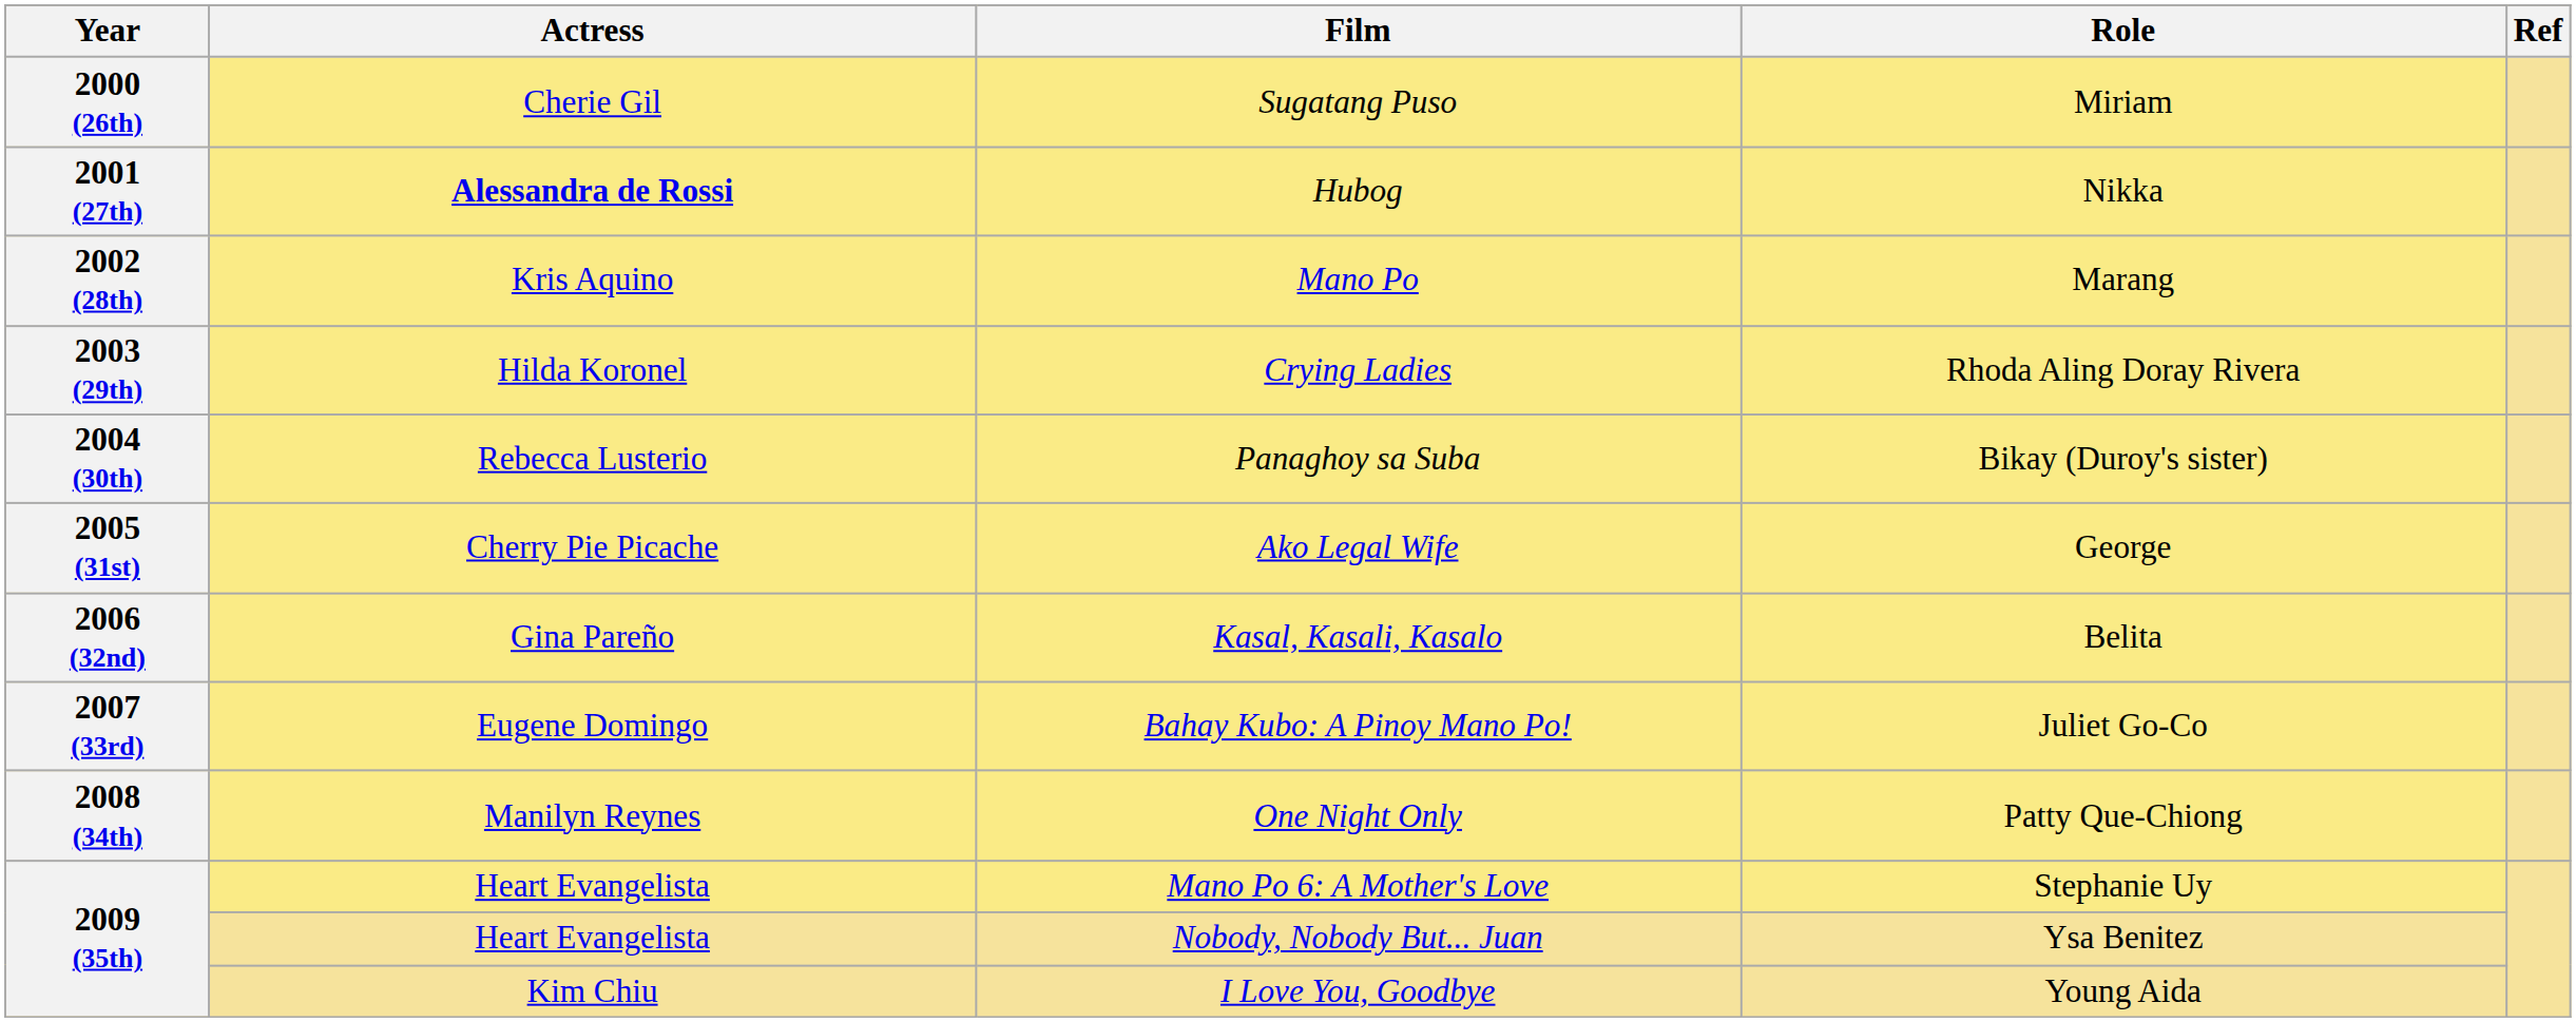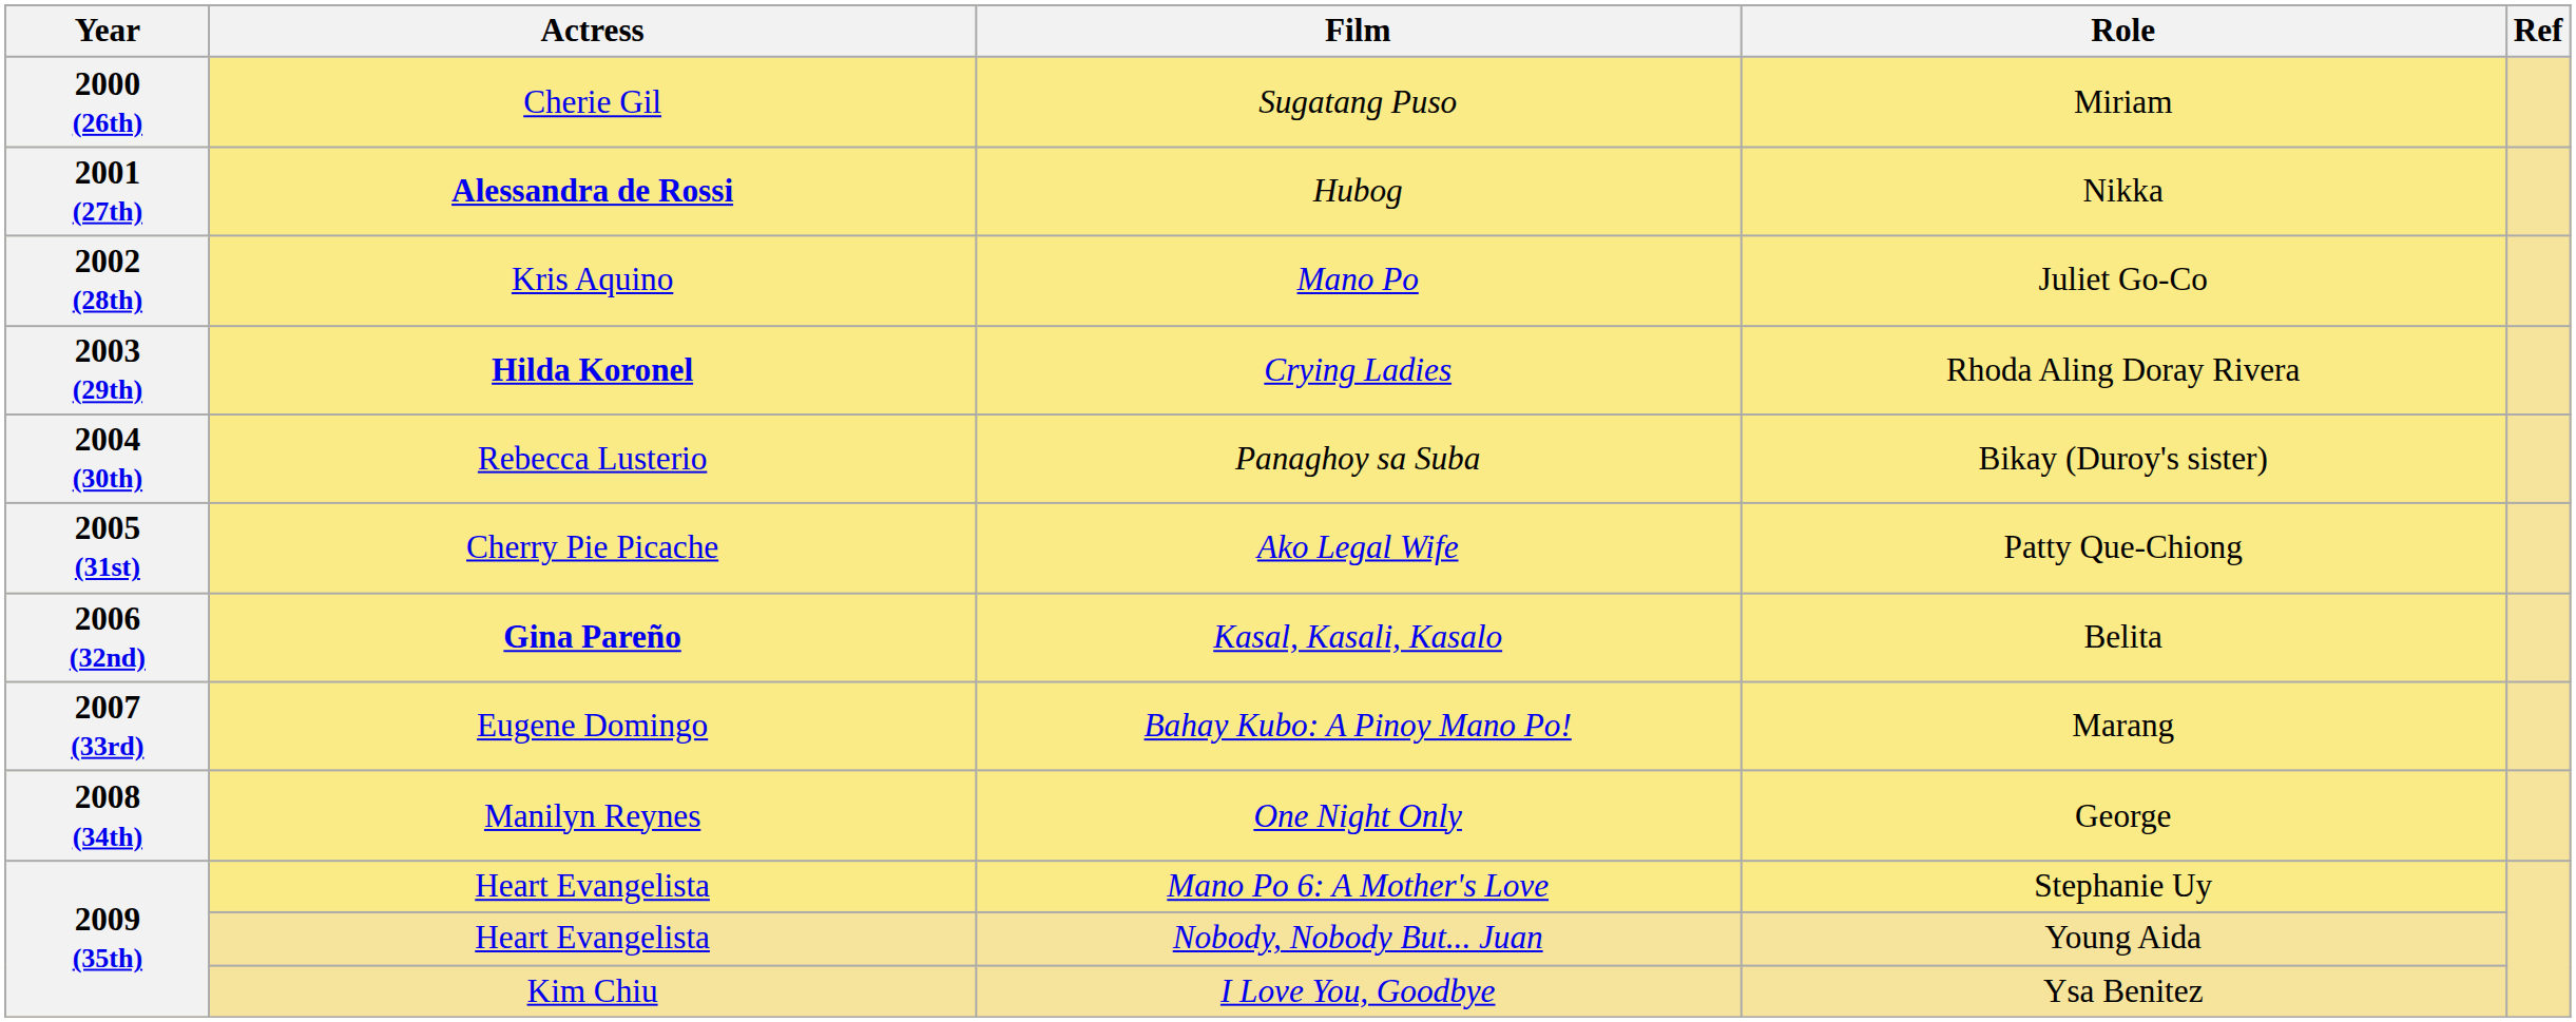 <table class="wikitable" rowspan="2" style="text-align:center; background: #f6e39c">
 <tr style="background:#bebebe;">
 <th scope="col" style="width:8%;">Year</th>
 <th scope="col" style="width:30%;">Actress</th>
 <th scope="col" style="width:30%;">Film</th>
 <th scope="col" style="width:30%;">Role</th>
 <th scope="col" style="width:2%;">Ref</th>
 </tr>
 <tr>
 <th scope="row" style="text-align:center">2000 <br><small><a href='#'>(26th)</a> </small></th>
 <td style="background:#FAEB86"><a href='#'>Cherie Gil</a></td>
 <td style="background:#FAEB86"><em>Sugatang Puso</em></td>
 <td style="background:#FAEB86">Miriam</td>
 <td></td>
 </tr>
 <tr>
 <th scope="row" style="text-align:center">2001 <br><small><a href='#'>(27th)</a> </small></th>
 <td style="background:#FAEB86"><strong><a href='#'>Alessandra de Rossi</a></strong></td>
 <td style="background:#FAEB86"><em>Hubog</em></td>
 <td style="background:#FAEB86">Nikka</td>
 <td></td>
 </tr>
 <tr>
 <th scope="row" style="text-align:center">2002 <br><small><a href='#'>(28th)</a> </small></th>
 <td style="background:#FAEB86"><a href='#'>Kris Aquino</a></td>
 <td style="background:#FAEB86"><em><a href='#'>Mano Po</a></em></td>
-<td style="background:#FAEB86">Marang</td>
+<td style="background:#FAEB86">Juliet Go-Co</td>
 <td></td>
 </tr>
 <tr>
 <th scope="row" style="text-align:center">2003 <br><small><a href='#'>(29th)</a> </small></th>
-<td style="background:#FAEB86"><a href='#'>Hilda Koronel</a></td>
+<td style="background:#FAEB86"><strong><a href='#'>Hilda Koronel</a></strong></td>
 <td style="background:#FAEB86"><em><a href='#'>Crying Ladies</a></em></td>
 <td style="background:#FAEB86">Rhoda Aling Doray Rivera</td>
 <td></td>
 </tr>
 <tr>
 <th scope="row" style="text-align:center">2004 <br><small><a href='#'>(30th)</a> </small></th>
 <td style="background:#FAEB86"><a href='#'>Rebecca Lusterio</a> </td>
 <td style="background:#FAEB86"><em>Panaghoy sa Suba</em></td>
 <td style="background:#FAEB86">Bikay (Duroy's sister)</td>
 <td></td>
 </tr>
 <tr>
 <th scope="row" style="text-align:center">2005 <br><small><a href='#'>(31st)</a> </small></th>
 <td style="background:#FAEB86"><a href='#'>Cherry Pie Picache</a></td>
 <td style="background:#FAEB86"><em><a href='#'>Ako Legal Wife</a></em></td>
-<td style="background:#FAEB86">George</td>
+<td style="background:#FAEB86">Patty Que-Chiong</td>
 <td></td>
 </tr>
 <tr>
 <th scope="row" style="text-align:center">2006 <br><small><a href='#'>(32nd)</a> </small></th>
-<td style="background:#FAEB86"><a href='#'>Gina Pareño</a></td>
+<td style="background:#FAEB86"><strong><a href='#'>Gina Pareño</a></strong></td>
 <td style="background:#FAEB86"><em><a href='#'>Kasal, Kasali, Kasalo</a></em></td>
 <td style="background:#FAEB86">Belita</td>
 <td></td>
 </tr>
 <tr>
 <th scope="row" style="text-align:center">2007 <br><small><a href='#'>(33rd)</a> </small></th>
 <td style="background:#FAEB86"><a href='#'>Eugene Domingo</a></td>
 <td style="background:#FAEB86"><em><a href='#'>Bahay Kubo: A Pinoy Mano Po!</a></em></td>
-<td style="background:#FAEB86">Juliet Go-Co</td>
+<td style="background:#FAEB86">Marang</td>
 <td></td>
 </tr>
 <tr>
 <th scope="row" style="text-align:center">2008 <br><small><a href='#'>(34th)</a> </small></th>
 <td style="background:#FAEB86"><a href='#'>Manilyn Reynes</a></td>
 <td style="background:#FAEB86"><em><a href='#'>One Night Only</a></em></td>
-<td style="background:#FAEB86">Patty Que-Chiong</td>
+<td style="background:#FAEB86">George</td>
 <td></td>
 </tr>
 <tr>
 <th scope="row" style="text-align:center" rowspan=3>2009 <br><small><a href='#'>(35th)</a> </small></th>
 <td style="background:#FAEB86"><a href='#'>Heart Evangelista</a></td>
 <td style="background:#FAEB86"><em><a href='#'>Mano Po 6: A Mother's Love</a></em></td>
 <td style="background:#FAEB86">Stephanie Uy</td>
 <td rowspan=3></td>
 </tr>
 <tr>
 <td><a href='#'>Heart Evangelista</a></td>
 <td><em><a href='#'>Nobody, Nobody But... Juan</a></em></td>
-<td>Ysa Benitez</td>
+<td>Young Aida</td>
 </tr>
 <tr>
 <td><a href='#'>Kim Chiu</a></td>
 <td><em><a href='#'>I Love You, Goodbye</a></em></td>
-<td>Young Aida</td>
+<td>Ysa Benitez</td>
 </tr>
 </table>
